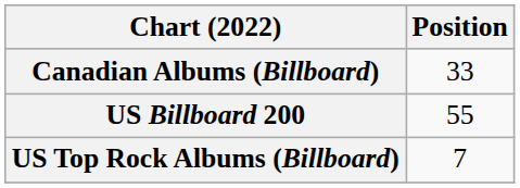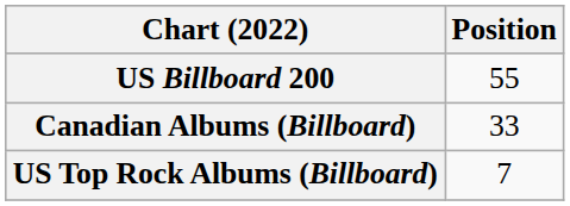 <table class="wikitable sortable plainrowheaders" style="text-align:center">
 <tr>
 <th scope="col">Chart (2022)</th>
 <th scope="col">Position</th>
 </tr>
 <tr>
+<th scope="row">US <em>Billboard</em> 200</th>
+<td>55</td>
+</tr>
+<tr>
 <th scope="row">Canadian Albums (<em>Billboard</em>)</th>
 <td>33</td>
-</tr>
-<tr>
-<th scope="row">US <em>Billboard</em> 200</th>
-<td>55</td>
 </tr>
 <tr>
 <th scope="row">US Top Rock Albums (<em>Billboard</em>)</th>
 <td>7</td>
 </tr>
 </table>
